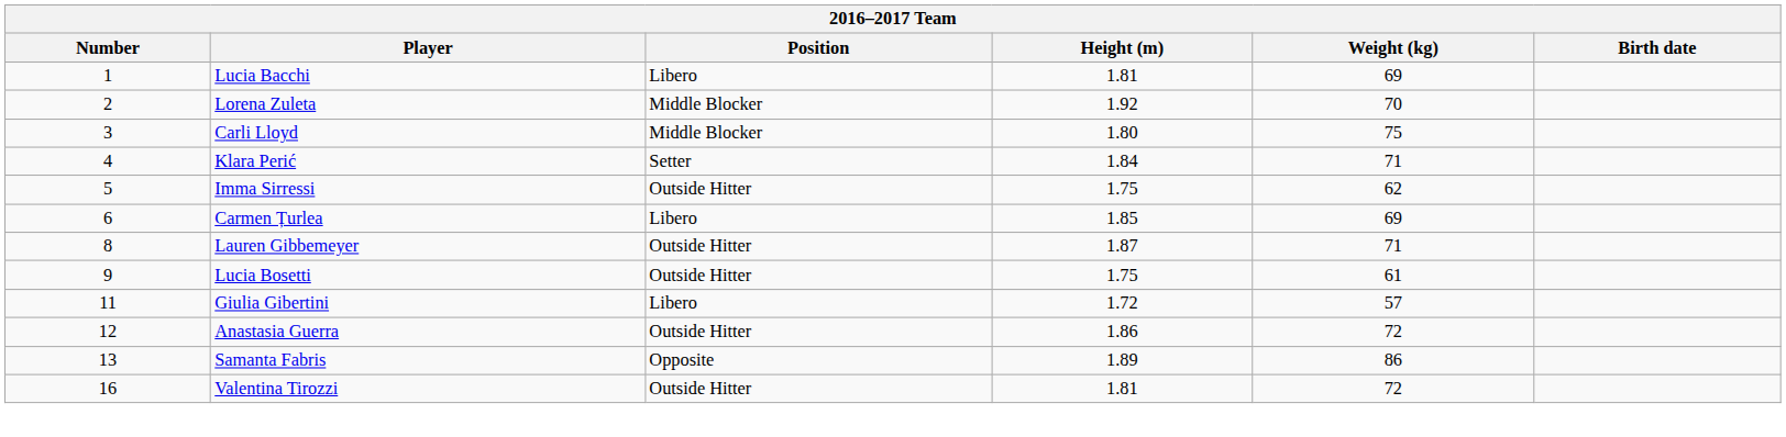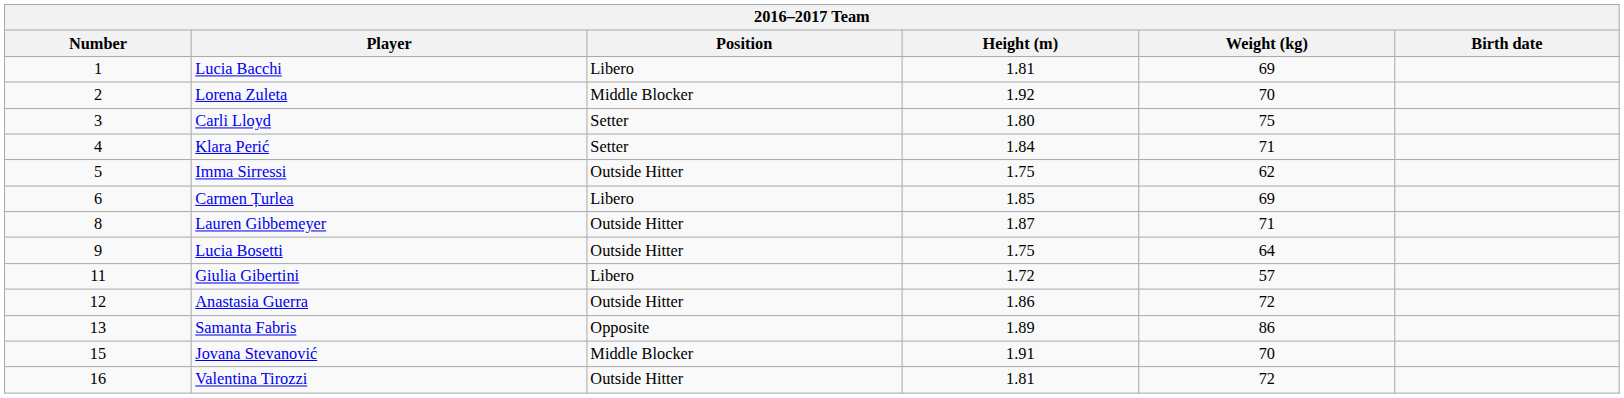 <table class="wikitable" style="width:100%;">
 <tr>
 <th colspan=6><strong>2016–2017 Team</strong></th>
 </tr>
 <tr>
 <th>Number</th>
 <th>Player</th>
 <th>Position</th>
 <th>Height (m)</th>
 <th>Weight (kg)</th>
 <th>Birth date</th>
 </tr>
 <tr>
 <td align=center>1</td>
 <td> <a href='#'>Lucia Bacchi</a></td>
 <td>Libero</td>
 <td align=center>1.81</td>
 <td align=center>69</td>
 <td></td>
 </tr>
 <tr>
 <td align=center>2</td>
 <td> <a href='#'>Lorena Zuleta</a></td>
 <td>Middle Blocker</td>
 <td align=center>1.92</td>
 <td align=center>70</td>
 <td></td>
 </tr>
 <tr>
 <td align=center>3</td>
 <td> <a href='#'>Carli Lloyd</a></td>
-<td>Middle Blocker</td>
+<td>Setter</td>
 <td align=center>1.80</td>
 <td align=center>75</td>
 <td></td>
 </tr>
 <tr>
 <td align=center>4</td>
 <td> <a href='#'>Klara Perić</a></td>
 <td>Setter</td>
 <td align=center>1.84</td>
 <td align=center>71</td>
 <td></td>
 </tr>
 <tr>
 <td align=center>5</td>
 <td> <a href='#'>Imma Sirressi</a></td>
 <td>Outside Hitter</td>
 <td align=center>1.75</td>
 <td align=center>62</td>
 <td></td>
 </tr>
 <tr>
 <td align=center>6</td>
 <td> <a href='#'>Carmen Țurlea</a></td>
 <td>Libero</td>
 <td align=center>1.85</td>
 <td align=center>69</td>
 <td></td>
 </tr>
 <tr>
 <td align=center>8</td>
 <td> <a href='#'>Lauren Gibbemeyer</a></td>
 <td>Outside Hitter</td>
 <td align=center>1.87</td>
 <td align=center>71</td>
 <td></td>
 </tr>
 <tr>
 <td align=center>9</td>
 <td> <a href='#'>Lucia Bosetti</a></td>
 <td>Outside Hitter</td>
 <td align=center>1.75</td>
-<td align=center>61</td>
+<td align=center>64</td>
 <td></td>
 </tr>
 <tr>
 <td align=center>11</td>
 <td> <a href='#'>Giulia Gibertini</a></td>
 <td>Libero</td>
 <td align=center>1.72</td>
 <td align=center>57</td>
 <td></td>
 </tr>
 <tr>
 <td align=center>12</td>
 <td> <a href='#'>Anastasia Guerra</a></td>
 <td>Outside Hitter</td>
 <td align=center>1.86</td>
 <td align=center>72</td>
 <td></td>
 </tr>
 <tr>
 <td align=center>13</td>
 <td> <a href='#'>Samanta Fabris</a></td>
 <td>Opposite</td>
 <td align=center>1.89</td>
 <td align=center>86</td>
 <td></td>
 </tr>
 <tr>
+<td align=center>15</td>
+<td> <a href='#'>Jovana Stevanović</a></td>
+<td>Middle Blocker</td>
+<td align=center>1.91</td>
+<td align=center>70</td>
+<td></td>
+</tr>
+<tr>
 <td align=center>16</td>
 <td> <a href='#'>Valentina Tirozzi</a></td>
 <td>Outside Hitter</td>
 <td align=center>1.81</td>
 <td align=center>72</td>
 <td></td>
 </tr>
 </table>
